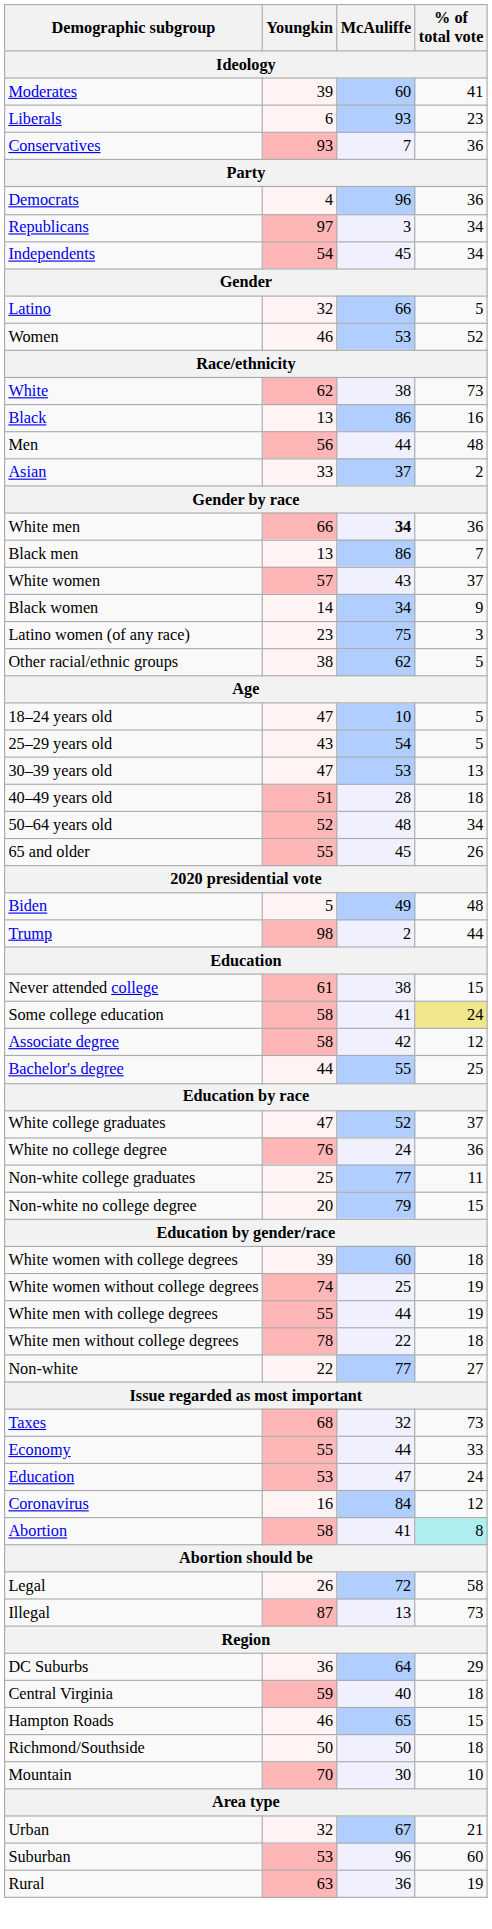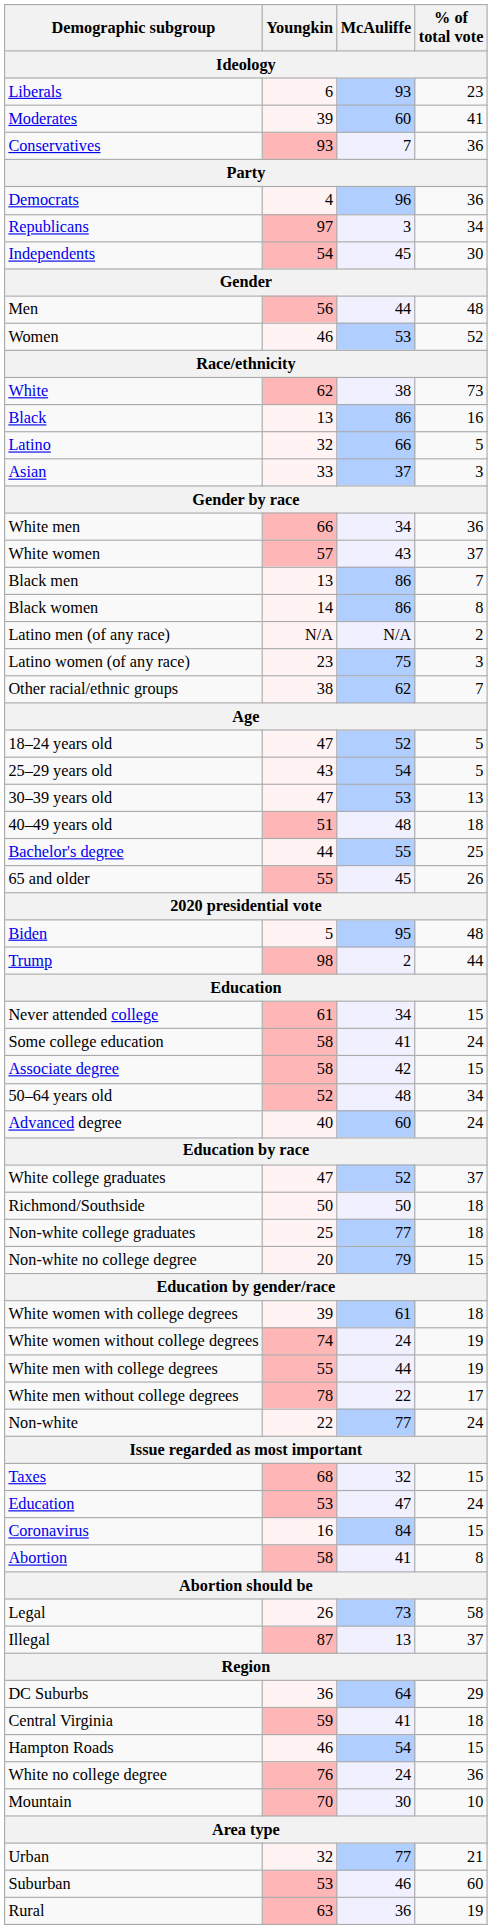 <table class="wikitable sortable" style="font-size:90%; line-height:1.2">
 <tr>
 <th>Demographic subgroup</th>
 <th>Youngkin</th>
 <th>McAuliffe</th>
 <th>% of<br>total vote</th>
 </tr>
 <tr>
 <th colspan="4">Ideology</th>
 </tr>
 <tr>
+<td><a href='#'>Liberals</a></td>
+<td style="text-align:right; background:#fff3f3;">6</td>
+<td style="text-align:right; background:#b0ceff;">93</td>
+<td style="text-align:right;">23</td>
+</tr>
+<tr>
 <td><a href='#'>Moderates</a></td>
 <td style="text-align:right; background:#fff3f3;">39</td>
 <td style="text-align:right; background:#b0ceff;">60</td>
 <td style="text-align:right;">41</td>
-</tr>
-<tr>
-<td><a href='#'>Liberals</a></td>
-<td style="text-align:right; background:#fff3f3;">6</td>
-<td style="text-align:right; background:#b0ceff;">93</td>
-<td style="text-align:right;">23</td>
 </tr>
 <tr>
 <td><a href='#'>Conservatives</a></td>
 <td style="text-align:right; background:#ffb6b6;">93</td>
 <td style="text-align:right; background:#f0f0ff;">7</td>
 <td style="text-align:right;">36</td>
 </tr>
 <tr>
 <th colspan="4">Party</th>
 </tr>
 <tr>
 <td><a href='#'>Democrats</a></td>
 <td style="text-align:right; background:#fff3f3;">4</td>
 <td style="text-align:right; background:#b0ceff;">96</td>
 <td style="text-align:right;">36</td>
 </tr>
 <tr>
 <td><a href='#'>Republicans</a></td>
 <td style="text-align:right; background:#ffb6b6;">97</td>
 <td style="text-align:right; background:#f0f0ff;">3</td>
 <td style="text-align:right;">34</td>
 </tr>
 <tr>
 <td><a href='#'>Independents</a></td>
 <td style="text-align:right; background:#ffb6b6;">54</td>
 <td style="text-align:right; background:#f0f0ff;">45</td>
-<td style="text-align:right;">34</td>
+<td style="text-align:right;">30</td>
 </tr>
 <tr>
 <th colspan="4">Gender</th>
 </tr>
 <tr>
-<td><a href='#'>Latino</a></td>
-<td style="text-align:right; background:#fff3f3;">32</td>
-<td style="text-align:right; background:#b0ceff;">66</td>
-<td style="text-align:right;">5</td>
+<td>Men</td>
+<td style="text-align:right; background:#ffb6b6;">56</td>
+<td style="text-align:right; background:#f0f0ff;">44</td>
+<td style="text-align:right;">48</td>
 </tr>
 <tr>
 <td>Women</td>
 <td style="text-align:right; background:#fff3f3;">46</td>
 <td style="text-align:right; background:#b0ceff;">53</td>
 <td style="text-align:right;">52</td>
 </tr>
 <tr>
 <th colspan="4">Race/ethnicity</th>
 </tr>
 <tr>
 <td><a href='#'>White</a></td>
 <td style="text-align:right; background:#ffb6b6;">62</td>
 <td style="text-align:right; background:#f0f0ff;">38</td>
 <td style="text-align:right;">73</td>
 </tr>
 <tr>
 <td><a href='#'>Black</a></td>
 <td style="text-align:right; background:#fff3f3;">13</td>
 <td style="text-align:right; background:#b0ceff;">86</td>
 <td style="text-align:right;">16</td>
 </tr>
 <tr>
-<td>Men</td>
-<td style="text-align:right; background:#ffb6b6;">56</td>
-<td style="text-align:right; background:#f0f0ff;">44</td>
-<td style="text-align:right;">48</td>
+<td><a href='#'>Latino</a></td>
+<td style="text-align:right; background:#fff3f3;">32</td>
+<td style="text-align:right; background:#b0ceff;">66</td>
+<td style="text-align:right;">5</td>
 </tr>
 <tr>
 <td><a href='#'>Asian</a></td>
 <td style="text-align:right; background:#fff3f3;">33</td>
 <td style="text-align:right; background:#b0ceff;">37</td>
-<td style="text-align:right;">2</td>
+<td style="text-align:right;">3</td>
 </tr>
 <tr>
 <th colspan="4">Gender by race</th>
 </tr>
 <tr>
 <td>White men</td>
 <td style="text-align:right; background:#ffb6b6;">66</td>
-<td style="text-align:right; background:#f0f0ff;"><strong>34</strong></td>
+<td style="text-align:right; background:#f0f0ff;">34</td>
 <td style="text-align:right;">36</td>
+</tr>
+<tr>
+<td>White women</td>
+<td style="text-align:right; background:#ffb6b6;">57</td>
+<td style="text-align:right; background:#f0f0ff;">43</td>
+<td style="text-align:right;">37</td>
 </tr>
 <tr>
 <td>Black men</td>
 <td style="text-align:right; background:#fff3f3;">13</td>
 <td style="text-align:right; background:#b0ceff;">86</td>
 <td style="text-align:right;">7</td>
 </tr>
 <tr>
-<td>White women</td>
-<td style="text-align:right; background:#ffb6b6;">57</td>
-<td style="text-align:right; background:#f0f0ff;">43</td>
-<td style="text-align:right;">37</td>
+<td>Black women</td>
+<td style="text-align:right; background:#fff3f3;">14</td>
+<td style="text-align:right; background:#b0ceff;">86</td>
+<td style="text-align:right;">8</td>
 </tr>
 <tr>
-<td>Black women</td>
-<td style="text-align:right; background:#fff3f3;">14</td>
-<td style="text-align:right; background:#b0ceff;">34</td>
-<td style="text-align:right;">9</td>
+<td>Latino men (of any race)</td>
+<td style="text-align:right; background:#fff3f3;">N/A</td>
+<td style="text-align:right; background:#f0f0ff;">N/A</td>
+<td style="text-align:right;">2</td>
 </tr>
 <tr>
 <td>Latino women (of any race)</td>
 <td style="text-align:right; background:#fff3f3;">23</td>
 <td style="text-align:right; background:#b0ceff;">75</td>
 <td style="text-align:right;">3</td>
 </tr>
 <tr>
 <td>Other racial/ethnic groups</td>
 <td style="text-align:right; background:#fff3f3;">38</td>
 <td style="text-align:right; background:#b0ceff;">62</td>
-<td style="text-align:right;">5</td>
+<td style="text-align:right;">7</td>
 </tr>
 <tr>
 <th colspan="4">Age</th>
 </tr>
 <tr>
 <td>18–24 years old</td>
 <td style="text-align:right; background:#fff3f3;">47</td>
-<td style="text-align:right; background:#b0ceff;">10</td>
+<td style="text-align:right; background:#b0ceff;">52</td>
 <td style="text-align:right;">5</td>
 </tr>
 <tr>
 <td>25–29 years old</td>
 <td style="text-align:right; background:#fff3f3;">43</td>
 <td style="text-align:right; background:#b0ceff;">54</td>
 <td style="text-align:right;">5</td>
 </tr>
 <tr>
 <td>30–39 years old</td>
 <td style="text-align:right; background:#fff3f3;">47</td>
 <td style="text-align:right; background:#b0ceff;">53</td>
 <td style="text-align:right;">13</td>
 </tr>
 <tr>
 <td>40–49 years old</td>
 <td style="text-align:right; background:#ffb6b6;">51</td>
-<td style="text-align:right; background:#f0f0ff;">28</td>
+<td style="text-align:right; background:#f0f0ff;">48</td>
 <td style="text-align:right;">18</td>
 </tr>
 <tr>
-<td>50–64 years old</td>
-<td style="text-align:right; background:#ffb6b6;">52</td>
-<td style="text-align:right; background:#f0f0ff;">48</td>
-<td style="text-align:right;">34</td>
+<td><a href='#'>Bachelor's degree</a></td>
+<td style="text-align:right; background:#fff3f3;">44</td>
+<td style="text-align:right; background:#b0ceff;">55</td>
+<td style="text-align:right;">25</td>
 </tr>
 <tr>
 <td>65 and older</td>
 <td style="text-align:right; background:#ffb6b6;">55</td>
 <td style="text-align:right; background:#f0f0ff;">45</td>
 <td style="text-align:right;">26</td>
 </tr>
 <tr>
 <th colspan="4">2020 presidential vote</th>
 </tr>
 <tr>
 <td><a href='#'>Biden</a></td>
 <td style="text-align:right; background:#fff3f3;">5</td>
-<td style="text-align:right; background:#b0ceff;">49</td>
+<td style="text-align:right; background:#b0ceff;">95</td>
 <td style="text-align:right;">48</td>
 </tr>
 <tr>
 <td><a href='#'>Trump</a></td>
 <td style="text-align:right; background:#ffb6b6;">98</td>
 <td style="text-align:right; background:#f0f0ff;">2</td>
 <td style="text-align:right;">44</td>
 </tr>
 <tr>
 <th colspan="4">Education</th>
 </tr>
 <tr>
 <td>Never attended <a href='#'>college</a></td>
 <td style="text-align:right; background:#ffb6b6;">61</td>
-<td style="text-align:right; background:#f0f0ff;">38</td>
+<td style="text-align:right; background:#f0f0ff;">34</td>
 <td style="text-align:right;">15</td>
 </tr>
 <tr>
 <td>Some college education</td>
 <td style="text-align:right; background:#ffb6b6;">58</td>
 <td style="text-align:right; background:#f0f0ff;">41</td>
-<td style="background: khaki; text-align:right;">24</td>
+<td style="text-align:right;">24</td>
 </tr>
 <tr>
 <td><a href='#'>Associate degree</a></td>
 <td style="text-align:right; background:#ffb6b6">58</td>
 <td style="text-align:right; background:#f0f0ff;">42</td>
-<td style="text-align:right;">12</td>
+<td style="text-align:right;">15</td>
 </tr>
 <tr>
-<td><a href='#'>Bachelor's degree</a></td>
-<td style="text-align:right; background:#fff3f3;">44</td>
-<td style="text-align:right; background:#b0ceff;">55</td>
-<td style="text-align:right;">25</td>
+<td>50–64 years old</td>
+<td style="text-align:right; background:#ffb6b6;">52</td>
+<td style="text-align:right; background:#f0f0ff;">48</td>
+<td style="text-align:right;">34</td>
+</tr>
+<tr>
+<td><a href='#'>Advanced</a> degree</td>
+<td style="text-align:right; background:#fff3f3;">40</td>
+<td style="text-align:right; background:#b0ceff;">60</td>
+<td style="text-align:right;">24</td>
 </tr>
 <tr>
 <th colspan="4">Education by race</th>
 </tr>
 <tr>
 <td>White college graduates</td>
 <td style="text-align:right; background:#fff3f3;">47</td>
 <td style="text-align:right; background:#b0ceff;">52</td>
 <td style="text-align:right;">37</td>
 </tr>
 <tr>
-<td>White no college degree</td>
-<td style="text-align:right; background:#ffb6b6;">76</td>
-<td style="text-align:right; background:#f0f0ff;">24</td>
-<td style="text-align:right;">36</td>
+<td>Richmond/Southside</td>
+<td style="text-align:right; background:#fff3f3;">50</td>
+<td style="text-align:right; background:#f0f0ff;">50</td>
+<td style="text-align:right;">18</td>
 </tr>
 <tr>
 <td>Non-white college graduates</td>
 <td style="text-align:right; background:#fff3f3;">25</td>
 <td style="text-align:right; background:#b0ceff;">77</td>
-<td style="text-align:right;">11</td>
+<td style="text-align:right;">18</td>
 </tr>
 <tr>
 <td>Non-white no college degree</td>
 <td style="text-align:right; background:#fff3f3;">20</td>
 <td style="text-align:right; background:#b0ceff;">79</td>
 <td style="text-align:right;">15</td>
 </tr>
 <tr>
 <th colspan="4">Education by gender/race</th>
 </tr>
 <tr>
 <td>White women with college degrees</td>
 <td style="text-align:right; background:#fff3f3;">39</td>
-<td style="text-align:right; background:#b0ceff;">60</td>
+<td style="text-align:right; background:#b0ceff;">61</td>
 <td style="text-align:right;">18</td>
 </tr>
 <tr>
 <td>White women without college degrees</td>
 <td style="text-align:right; background:#ffb6b6;">74</td>
-<td style="text-align:right; background:#f0f0ff;">25</td>
+<td style="text-align:right; background:#f0f0ff;">24</td>
 <td style="text-align:right;">19</td>
 </tr>
 <tr>
 <td>White men with college degrees</td>
 <td style="text-align:right; background:#ffb6b6;">55</td>
 <td style="text-align:right; background:#f0f0ff;">44</td>
 <td style="text-align:right;">19</td>
 </tr>
 <tr>
 <td>White men without college degrees</td>
 <td style="text-align:right; background:#ffb6b6;">78</td>
 <td style="text-align:right; background:#f0f0ff;">22</td>
-<td style="text-align:right;">18</td>
+<td style="text-align:right;">17</td>
 </tr>
 <tr>
 <td>Non-white</td>
 <td style="text-align:right; background:#fff3f3;">22</td>
 <td style="text-align:right; background:#b0ceff;">77</td>
-<td style="text-align:right;">27</td>
+<td style="text-align:right;">24</td>
 </tr>
 <tr>
 <th colspan="4">Issue regarded as most important</th>
 </tr>
 <tr>
 <td><a href='#'>Taxes</a></td>
 <td style="text-align:right; background:#ffb6b6;">68</td>
 <td style="text-align:right; background:#f0f0ff;">32</td>
-<td style="text-align:right;">73</td>
-</tr>
-<tr>
-<td><a href='#'>Economy</a></td>
-<td style="text-align:right; background:#ffb6b6;">55</td>
-<td style="text-align:right; background:#f0f0ff;">44</td>
-<td style="text-align:right;">33</td>
+<td style="text-align:right;">15</td>
 </tr>
 <tr>
 <td><a href='#'>Education</a></td>
 <td style="text-align:right; background:#ffb6b6;">53</td>
 <td style="text-align:right; background:#f0f0ff;">47</td>
 <td style="text-align:right;">24</td>
 </tr>
 <tr>
 <td><a href='#'>Coronavirus</a></td>
 <td style="text-align:right; background:#fff3f3;">16</td>
 <td style="text-align:right; background:#b0ceff;">84</td>
-<td style="text-align:right;">12</td>
+<td style="text-align:right;">15</td>
 </tr>
 <tr>
 <td><a href='#'>Abortion</a></td>
 <td style="text-align:right; background:#ffb6b6;">58</td>
 <td style="text-align:right; background:#f0f0ff;">41</td>
-<td style="background: paleturquoise; text-align:right;">8</td>
+<td style="text-align:right;">8</td>
 </tr>
 <tr>
 <th colspan="4">Abortion should be</th>
 </tr>
 <tr>
 <td>Legal</td>
 <td style="text-align:right; background:#fff3f3;">26</td>
-<td style="text-align:right; background:#b0ceff;">72</td>
+<td style="text-align:right; background:#b0ceff;">73</td>
 <td style="text-align:right;">58</td>
 </tr>
 <tr>
 <td>Illegal</td>
 <td style="text-align:right; background:#ffb6b6;">87</td>
 <td style="text-align:right; background:#f0f0ff;">13</td>
-<td style="text-align:right;">73</td>
+<td style="text-align:right;">37</td>
 </tr>
 <tr>
 <th colspan="4">Region</th>
 </tr>
 <tr>
 <td>DC Suburbs</td>
 <td style="text-align:right; background:#fff3f3;">36</td>
 <td style="text-align:right; background:#b0ceff;">64</td>
 <td style="text-align:right;">29</td>
 </tr>
 <tr>
 <td>Central Virginia</td>
 <td style="text-align:right; background:#ffb6b6;">59</td>
-<td style="text-align:right; background:#f0f0ff;">40</td>
+<td style="text-align:right; background:#f0f0ff;">41</td>
 <td style="text-align:right;">18</td>
 </tr>
 <tr>
 <td>Hampton Roads</td>
 <td style="text-align:right; background:#fff3f3;">46</td>
-<td style="text-align:right; background:#b0ceff;">65</td>
+<td style="text-align:right; background:#b0ceff;">54</td>
 <td style="text-align:right;">15</td>
 </tr>
 <tr>
-<td>Richmond/Southside</td>
-<td style="text-align:right; background:#fff3f3;">50</td>
-<td style="text-align:right; background:#f0f0ff;">50</td>
-<td style="text-align:right;">18</td>
+<td>White no college degree</td>
+<td style="text-align:right; background:#ffb6b6;">76</td>
+<td style="text-align:right; background:#f0f0ff;">24</td>
+<td style="text-align:right;">36</td>
 </tr>
 <tr>
 <td>Mountain</td>
 <td style="text-align:right; background:#ffb6b6;">70</td>
 <td style="text-align:right; background:#f0f0ff;">30</td>
 <td style="text-align:right;">10</td>
 </tr>
 <tr>
 <th colspan="4">Area type</th>
 </tr>
 <tr>
 <td>Urban</td>
 <td style="text-align:right; background:#fff3f3;">32</td>
-<td style="text-align:right; background:#b0ceff;">67</td>
+<td style="text-align:right; background:#b0ceff;">77</td>
 <td style="text-align:right;">21</td>
 </tr>
 <tr>
 <td>Suburban</td>
 <td style="text-align:right; background:#ffb6b6;">53</td>
-<td style="text-align:right; background:#f0f0ff;">96</td>
+<td style="text-align:right; background:#f0f0ff;">46</td>
 <td style="text-align:right;">60</td>
 </tr>
 <tr>
 <td>Rural</td>
 <td style="text-align:right; background:#ffb6b6;">63</td>
 <td style="text-align:right; background:#f0f0ff;">36</td>
 <td style="text-align:right;">19</td>
 </tr>
 </table>
